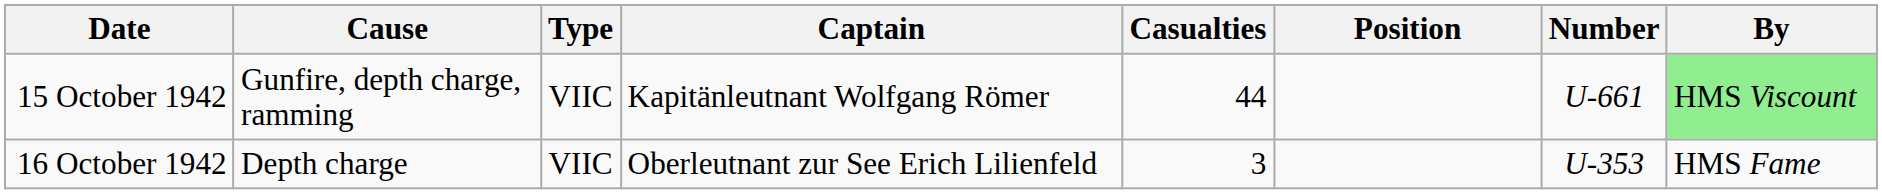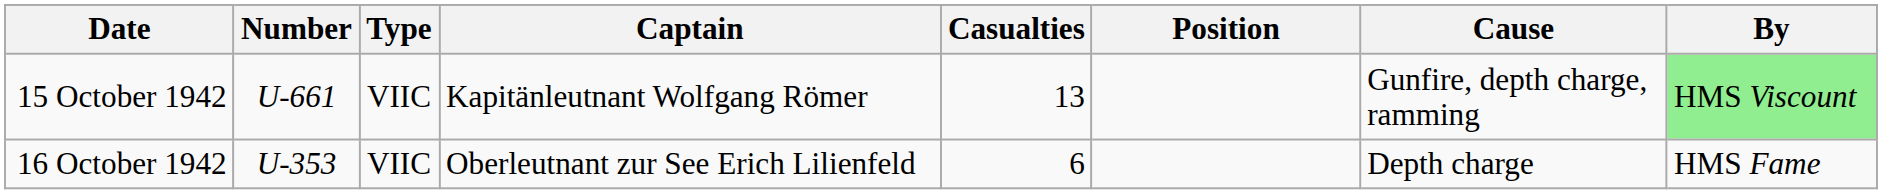 <table class="wikitable">
 <tr>
 <th width="110px">Date</th>
-<th width="150px">Cause</th>
+<th width="30px">Number</th>
 <th width="30px">Type</th>
 <th width="250px">Captain</th>
 <th width="25px">Casualties</th>
 <th width="130px">Position</th>
-<th width="30px">Number</th>
+<th width="150px">Cause</th>
 <th width="100px">By</th>
 </tr>
 <tr>
 <td align="right">15 October 1942</td>
-<td align="left">Gunfire, depth charge, ramming</td>
+<td align="center"><em>U-661</em></td>
 <td align="center">VIIC</td>
 <td align="left">Kapitänleutnant Wolfgang Römer</td>
-<td align="right">44</td>
+<td align="right">13</td>
 <td align="right"></td>
-<td align="center"><em>U-661</em></td>
+<td align="left">Gunfire, depth charge, ramming</td>
 <td align="left" style="background: lightgreen;">HMS <em>Viscount</em></td>
 </tr>
 <tr>
 <td align="right">16 October 1942</td>
-<td align="left">Depth charge</td>
+<td align="center"><em>U-353</em></td>
 <td align="center">VIIC</td>
 <td align="left">Oberleutnant zur See Erich Lilienfeld</td>
-<td align="right">3</td>
+<td align="right">6</td>
 <td align="right"></td>
-<td align="center"><em>U-353</em></td>
+<td align="left">Depth charge</td>
 <td align="left">HMS <em>Fame</em></td>
 </tr>
 </table>
